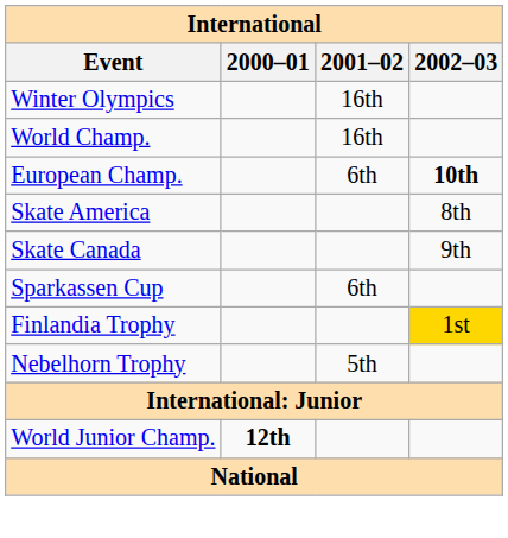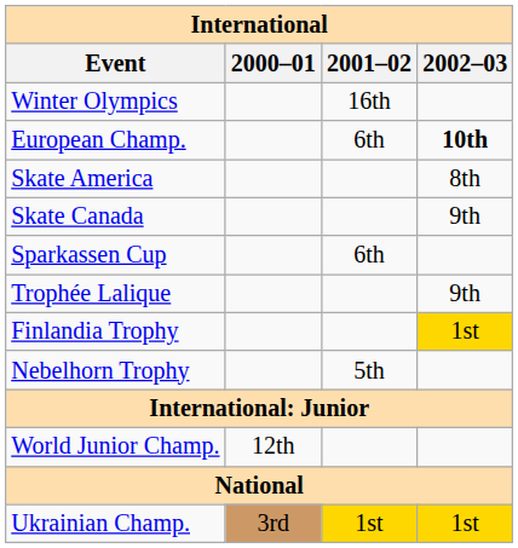 <table class="wikitable" style="text-align:center">
 <tr>
 <th style="background-color: #ffdead; " colspan=4 align=center>International</th>
 </tr>
 <tr>
 <th>Event</th>
 <th>2000–01</th>
 <th>2001–02</th>
 <th>2002–03</th>
 </tr>
 <tr>
 <td align=left><a href='#'>Winter Olympics</a></td>
-<td></td>
-<td>16th</td>
-<td></td>
-</tr>
-<tr>
-<td align=left><a href='#'>World Champ.</a></td>
 <td></td>
 <td>16th</td>
 <td></td>
 </tr>
 <tr>
 <td align=left><a href='#'>European Champ.</a></td>
 <td></td>
 <td>6th</td>
 <td><strong>10th</strong></td>
 </tr>
 <tr>
 <td align=left> <a href='#'>Skate America</a></td>
 <td></td>
 <td></td>
 <td>8th</td>
 </tr>
 <tr>
 <td align=left> <a href='#'>Skate Canada</a></td>
 <td></td>
 <td></td>
 <td>9th</td>
 </tr>
 <tr>
 <td align=left> <a href='#'>Sparkassen Cup</a></td>
 <td></td>
 <td>6th</td>
 <td></td>
 </tr>
 <tr>
+<td align=left> <a href='#'>Trophée Lalique</a></td>
+<td></td>
+<td></td>
+<td>9th</td>
+</tr>
+<tr>
 <td align=left><a href='#'>Finlandia Trophy</a></td>
 <td></td>
 <td></td>
 <td bgcolor=gold>1st</td>
 </tr>
 <tr>
 <td align=left><a href='#'>Nebelhorn Trophy</a></td>
 <td></td>
 <td>5th</td>
 <td></td>
 </tr>
 <tr>
 <th style="background-color: #ffdead; " colspan=4 align=center>International: Junior</th>
 </tr>
 <tr>
 <td align=left><a href='#'>World Junior Champ.</a></td>
-<td><strong>12th</strong></td>
+<td>12th</td>
 <td></td>
 <td></td>
 </tr>
 <tr>
 <th style="background-color: #ffdead; " colspan=4 align=center>National</th>
 </tr>
+<tr>
+<td align=left><a href='#'>Ukrainian Champ.</a></td>
+<td bgcolor=cc9966>3rd</td>
+<td bgcolor=gold>1st</td>
+<td bgcolor=gold>1st</td>
+</tr>
 </table>
